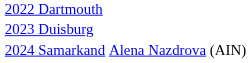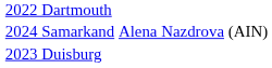 <table>
 <tr>
 <td><a href='#'>2022 Dartmouth</a></td>
-<td></td>
-<td></td>
-<td></td>
-</tr>
-<tr>
-<td><a href='#'>2023 Duisburg</a></td>
 <td></td>
 <td></td>
 <td></td>
 </tr>
 <tr>
 <td><a href='#'>2024 Samarkand</a></td>
 <td><a href='#'>Alena Nazdrova</a> (AIN)</td>
 <td></td>
 <td></td>
 </tr>
+<tr>
+<td><a href='#'>2023 Duisburg</a></td>
+<td></td>
+<td></td>
+<td></td>
+</tr>
 </table>
